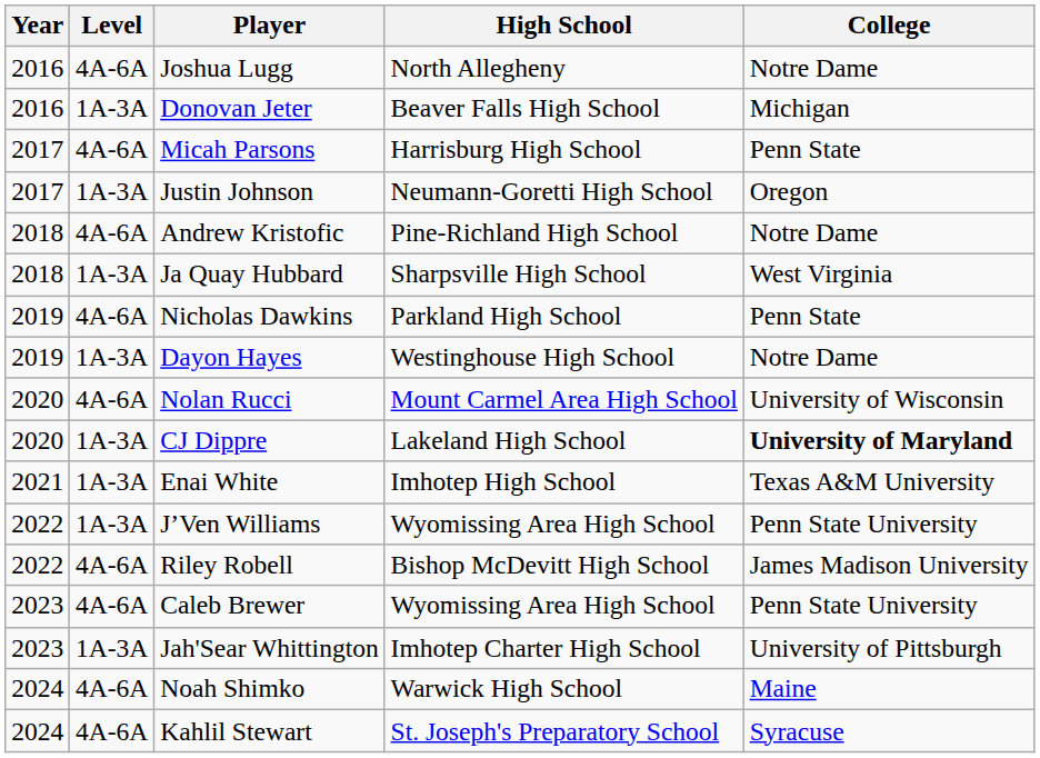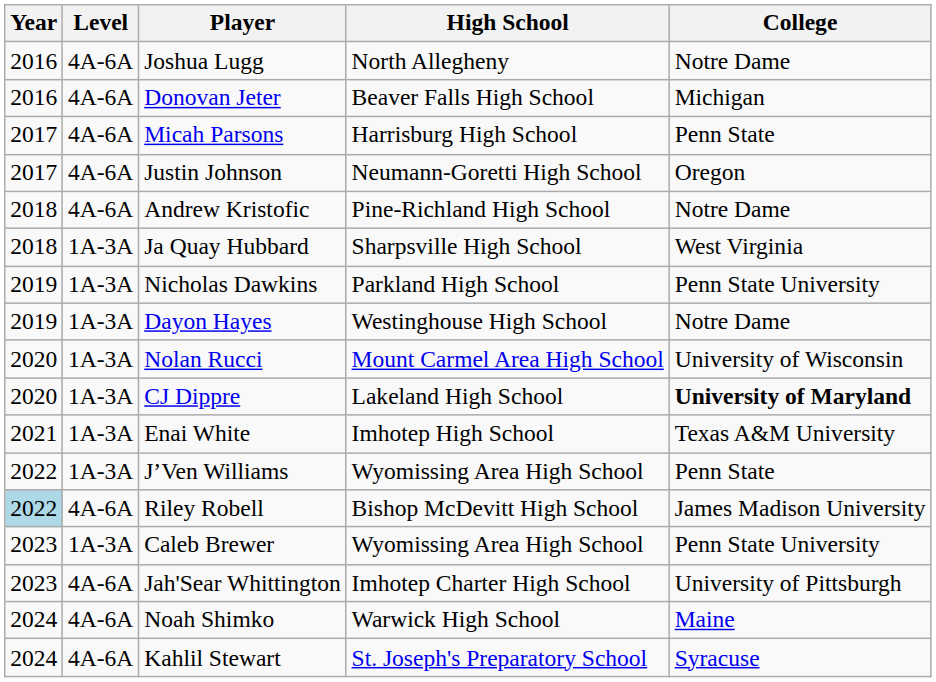 <table class="wikitable">
 <tr>
 <th><strong>Year</strong></th>
 <th>Level</th>
 <th>Player</th>
 <th>High School</th>
 <th>College</th>
 </tr>
 <tr>
 <td>2016</td>
 <td>4A-6A</td>
 <td>Joshua Lugg</td>
 <td>North Allegheny</td>
 <td>Notre Dame</td>
 </tr>
 <tr>
 <td>2016</td>
-<td>1A-3A</td>
+<td>4A-6A</td>
 <td><a href='#'>Donovan Jeter</a></td>
 <td>Beaver Falls High School</td>
 <td>Michigan</td>
 </tr>
 <tr>
 <td>2017</td>
 <td>4A-6A</td>
 <td><a href='#'>Micah Parsons</a></td>
 <td>Harrisburg High School</td>
 <td>Penn State</td>
 </tr>
 <tr>
 <td>2017</td>
-<td>1A-3A</td>
+<td>4A-6A</td>
 <td>Justin Johnson</td>
 <td>Neumann-Goretti High School</td>
 <td>Oregon</td>
 </tr>
 <tr>
 <td>2018</td>
 <td>4A-6A</td>
 <td>Andrew Kristofic</td>
 <td>Pine-Richland High School</td>
 <td>Notre Dame</td>
 </tr>
 <tr>
 <td>2018</td>
 <td>1A-3A</td>
 <td>Ja Quay Hubbard</td>
 <td>Sharpsville High School</td>
 <td>West Virginia</td>
 </tr>
 <tr>
 <td>2019</td>
-<td>4A-6A</td>
+<td>1A-3A</td>
 <td>Nicholas Dawkins</td>
 <td>Parkland High School</td>
-<td>Penn State</td>
+<td>Penn State University</td>
 </tr>
 <tr>
 <td>2019</td>
 <td>1A-3A</td>
 <td><a href='#'>Dayon Hayes</a></td>
 <td>Westinghouse High School</td>
 <td>Notre Dame</td>
 </tr>
 <tr>
 <td>2020</td>
-<td>4A-6A</td>
+<td>1A-3A</td>
 <td><a href='#'>Nolan Rucci</a></td>
 <td><a href='#'>Mount Carmel Area High School</a></td>
 <td>University of Wisconsin</td>
 </tr>
 <tr>
 <td>2020</td>
 <td>1A-3A</td>
 <td><a href='#'>CJ Dippre</a></td>
 <td>Lakeland High School</td>
 <td><strong>University of Maryland</strong></td>
 </tr>
 <tr>
 <td>2021</td>
 <td>1A-3A</td>
 <td>Enai White</td>
 <td>Imhotep High School</td>
 <td>Texas A&M University</td>
 </tr>
 <tr>
 <td>2022</td>
 <td>1A-3A</td>
 <td>J’Ven Williams</td>
 <td>Wyomissing Area High School</td>
-<td>Penn State University</td>
+<td>Penn State</td>
 </tr>
 <tr>
-<td>2022</td>
+<td style="background: lightblue;">2022</td>
 <td>4A-6A</td>
 <td>Riley Robell</td>
 <td>Bishop McDevitt High School</td>
 <td>James Madison University</td>
 </tr>
 <tr>
 <td>2023</td>
-<td>4A-6A</td>
+<td>1A-3A</td>
 <td>Caleb Brewer</td>
 <td>Wyomissing Area High School</td>
 <td>Penn State University</td>
 </tr>
 <tr>
 <td>2023</td>
-<td>1A-3A</td>
+<td>4A-6A</td>
 <td>Jah'Sear Whittington</td>
 <td>Imhotep Charter High School</td>
 <td>University of Pittsburgh</td>
 </tr>
 <tr>
 <td>2024</td>
 <td>4A-6A</td>
 <td>Noah Shimko</td>
 <td>Warwick High School</td>
 <td><a href='#'>Maine</a></td>
 </tr>
 <tr>
 <td>2024</td>
 <td>4A-6A</td>
 <td>Kahlil Stewart</td>
 <td><a href='#'>St. Joseph's Preparatory School</a></td>
 <td><a href='#'>Syracuse</a></td>
 </tr>
 </table>
